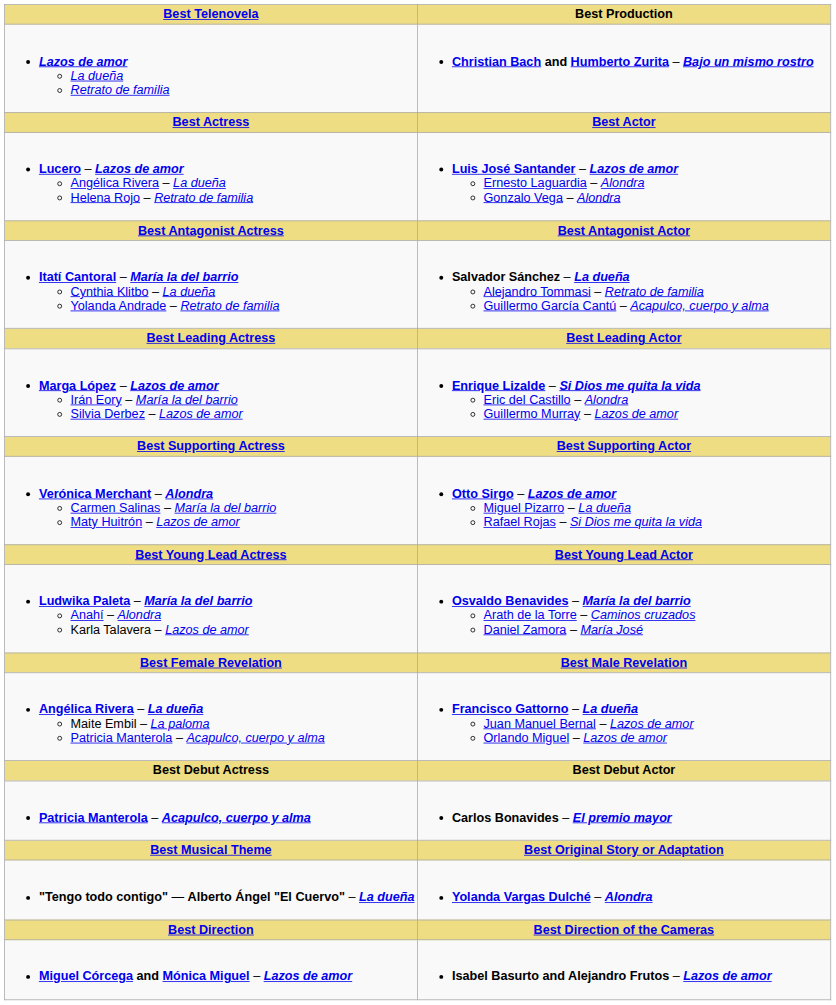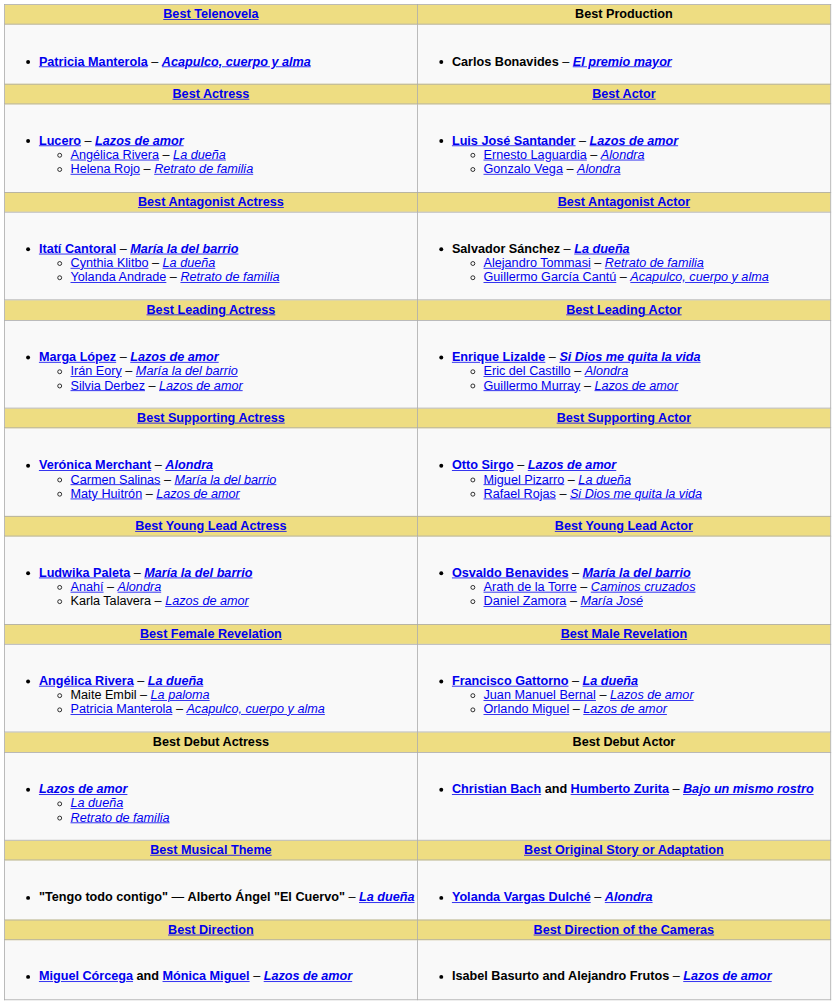 <table class="wikitable">
 <tr>
 <th style="background:#EEDD82; width:50%"><a href='#'>Best Telenovela</a></th>
 <th style="background:#EEDD82; width:50%">Best Production</th>
 </tr>
 <tr>
-<td valign="top"><br><ul><li><strong><em><a href='#'>Lazos de amor</a></em></strong><ul><li><em><a href='#'>La dueña</a></em></li><li><em><a href='#'>Retrato de familia</a></em></li></ul></li></ul></td>
-<td valign="top"><br><ul><li><strong><a href='#'>Christian Bach</a> and <a href='#'>Humberto Zurita</a></strong> – <strong><em><a href='#'>Bajo un mismo rostro</a></em></strong></li></ul></td>
+<td valign="top"><br><ul><li><strong><a href='#'>Patricia Manterola</a></strong> – <strong><em><a href='#'>Acapulco, cuerpo y alma</a></em></strong></li></ul></td>
+<td valign="top"><br><ul><li><strong>Carlos Bonavides</strong> – <strong><em><a href='#'>El premio mayor</a></em></strong></li></ul></td>
 </tr>
 <tr>
 <th style="background:#EEDD82; width:50%"><a href='#'>Best Actress</a></th>
 <th style="background:#EEDD82; width:50%"><a href='#'>Best Actor</a></th>
 </tr>
 <tr>
 <td valign="top"><br><ul><li><strong><a href='#'>Lucero</a></strong> – <strong><em><a href='#'>Lazos de amor</a></em></strong><ul><li><a href='#'>Angélica Rivera</a> – <em><a href='#'>La dueña</a></em></li><li><a href='#'>Helena Rojo</a> – <em><a href='#'>Retrato de familia</a></em></li></ul></li></ul></td>
 <td valign="top"><br><ul><li><strong><a href='#'>Luis José Santander</a></strong> – <strong><em><a href='#'>Lazos de amor</a></em></strong><ul><li><a href='#'>Ernesto Laguardia</a> – <em><a href='#'>Alondra</a></em></li><li><a href='#'>Gonzalo Vega</a> – <em><a href='#'>Alondra</a></em></li></ul></li></ul></td>
 </tr>
 <tr>
 <th style="background:#EEDD82; width:50%"><a href='#'>Best Antagonist Actress</a></th>
 <th style="background:#EEDD82; width:50%"><a href='#'>Best Antagonist Actor</a></th>
 </tr>
 <tr>
 <td valign="top"><br><ul><li><strong><a href='#'>Itatí Cantoral</a></strong> – <strong><em><a href='#'>María la del barrio</a></em></strong><ul><li><a href='#'>Cynthia Klitbo</a> – <em><a href='#'>La dueña</a></em></li><li><a href='#'>Yolanda Andrade</a> – <em><a href='#'>Retrato de familia</a></em></li></ul></li></ul></td>
 <td valign="top"><br><ul><li><strong>Salvador Sánchez</strong> – <strong><em><a href='#'>La dueña</a></em></strong><ul><li><a href='#'>Alejandro Tommasi</a> – <em><a href='#'>Retrato de familia</a></em></li><li><a href='#'>Guillermo García Cantú</a> – <em><a href='#'>Acapulco, cuerpo y alma</a></em></li></ul></li></ul></td>
 </tr>
 <tr>
 <th style="background:#EEDD82; width:50%"><a href='#'>Best Leading Actress</a></th>
 <th style="background:#EEDD82; width:50%"><a href='#'>Best Leading Actor</a></th>
 </tr>
 <tr>
 <td valign="top"><br><ul><li><strong><a href='#'>Marga López</a></strong> – <strong><em><a href='#'>Lazos de amor</a></em></strong><ul><li><a href='#'>Irán Eory</a> – <em><a href='#'>María la del barrio</a></em></li><li><a href='#'>Silvia Derbez</a> – <em><a href='#'>Lazos de amor</a></em></li></ul></li></ul></td>
 <td valign="top"><br><ul><li><strong><a href='#'>Enrique Lizalde</a></strong> – <strong><em><a href='#'>Si Dios me quita la vida</a></em></strong><ul><li><a href='#'>Eric del Castillo</a>  – <em><a href='#'>Alondra</a></em></li><li><a href='#'>Guillermo Murray</a> – <em><a href='#'>Lazos de amor</a></em></li></ul></li></ul></td>
 </tr>
 <tr>
 <th style="background:#EEDD82; width:50%"><a href='#'>Best Supporting Actress</a></th>
 <th style="background:#EEDD82; width:50%"><a href='#'>Best Supporting Actor</a></th>
 </tr>
 <tr>
 <td valign="top"><br><ul><li><strong><a href='#'>Verónica Merchant</a></strong> – <strong><em><a href='#'>Alondra</a></em></strong><ul><li><a href='#'>Carmen Salinas</a> – <em><a href='#'>María la del barrio</a></em></li><li><a href='#'>Maty Huitrón</a> – <em><a href='#'>Lazos de amor</a></em></li></ul></li></ul></td>
 <td valign="top"><br><ul><li><strong><a href='#'>Otto Sirgo</a></strong> – <strong><em><a href='#'>Lazos de amor</a></em></strong><ul><li><a href='#'>Miguel Pizarro</a>  – <em><a href='#'>La dueña</a></em></li><li><a href='#'>Rafael Rojas</a> – <em><a href='#'>Si Dios me quita la vida</a></em></li></ul></li></ul></td>
 </tr>
 <tr>
 <th style="background:#EEDD82; width:50%"><a href='#'>Best Young Lead Actress</a></th>
 <th style="background:#EEDD82; width:50%"><a href='#'>Best Young Lead Actor</a></th>
 </tr>
 <tr>
 <td valign="top"><br><ul><li><strong><a href='#'>Ludwika Paleta</a></strong> – <strong><em><a href='#'>María la del barrio</a></em></strong><ul><li><a href='#'>Anahí</a>  – <em><a href='#'>Alondra</a></em></li><li>Karla Talavera – <em><a href='#'>Lazos de amor</a></em></li></ul></li></ul></td>
 <td valign="top"><br><ul><li><strong><a href='#'>Osvaldo Benavides</a></strong> – <strong><em><a href='#'>María la del barrio</a></em></strong><ul><li><a href='#'>Arath de la Torre</a>  – <em><a href='#'>Caminos cruzados</a></em></li><li><a href='#'>Daniel Zamora</a> – <em><a href='#'>María José</a></em></li></ul></li></ul></td>
 </tr>
 <tr>
 <th style="background:#EEDD82; width:50%"><a href='#'>Best Female Revelation</a></th>
 <th style="background:#EEDD82; width:50%"><a href='#'>Best Male Revelation</a></th>
 </tr>
 <tr>
 <td valign="top"><br><ul><li><strong><a href='#'>Angélica Rivera</a></strong> – <strong><em><a href='#'>La dueña</a></em></strong><ul><li>Maite Embil – <em><a href='#'>La paloma</a></em></li><li><a href='#'>Patricia Manterola</a> – <em><a href='#'>Acapulco, cuerpo y alma</a></em></li></ul></li></ul></td>
 <td valign="top"><br><ul><li><strong><a href='#'>Francisco Gattorno</a></strong> – <strong><em><a href='#'>La dueña</a></em></strong><ul><li><a href='#'>Juan Manuel Bernal</a> – <em><a href='#'>Lazos de amor</a></em></li><li><a href='#'>Orlando Miguel</a> – <em><a href='#'>Lazos de amor</a></em></li></ul></li></ul></td>
 </tr>
 <tr>
 <th style="background:#EEDD82; width:50%">Best Debut Actress</th>
 <th style="background:#EEDD82; width:50%">Best Debut Actor</th>
 </tr>
 <tr>
-<td valign="top"><br><ul><li><strong><a href='#'>Patricia Manterola</a></strong> – <strong><em><a href='#'>Acapulco, cuerpo y alma</a></em></strong></li></ul></td>
-<td valign="top"><br><ul><li><strong>Carlos Bonavides</strong> – <strong><em><a href='#'>El premio mayor</a></em></strong></li></ul></td>
+<td valign="top"><br><ul><li><strong><em><a href='#'>Lazos de amor</a></em></strong><ul><li><em><a href='#'>La dueña</a></em></li><li><em><a href='#'>Retrato de familia</a></em></li></ul></li></ul></td>
+<td valign="top"><br><ul><li><strong><a href='#'>Christian Bach</a> and <a href='#'>Humberto Zurita</a></strong> – <strong><em><a href='#'>Bajo un mismo rostro</a></em></strong></li></ul></td>
 </tr>
 <tr>
 <th style="background:#EEDD82; width:50%"><a href='#'>Best Musical Theme</a></th>
 <th style="background:#EEDD82; width:50%"><a href='#'>Best Original Story or Adaptation</a></th>
 </tr>
 <tr>
 <td valign="top"><br><ul><li><strong>"Tengo todo contigo"</strong> — <strong>Alberto Ángel "El Cuervo"</strong> – <strong><em><a href='#'>La dueña</a></em></strong></li></ul></td>
 <td valign="top"><br><ul><li><strong><a href='#'>Yolanda Vargas Dulché</a></strong> – <strong><em><a href='#'>Alondra</a></em></strong></li></ul></td>
 </tr>
 <tr>
 <th style="background:#EEDD82; width:50%"><a href='#'>Best Direction</a></th>
 <th style="background:#EEDD82; width:50%"><a href='#'>Best Direction of the Cameras</a></th>
 </tr>
 <tr>
 <td valign="top"><br><ul><li><strong><a href='#'>Miguel Córcega</a> and <a href='#'>Mónica Miguel</a></strong> – <strong><em><a href='#'>Lazos de amor</a></em></strong></li></ul></td>
 <td valign="top"><br><ul><li><strong>Isabel Basurto and Alejandro Frutos</strong> – <strong><em><a href='#'>Lazos de amor</a></em></strong></li></ul></td>
 </tr>
 </table>
